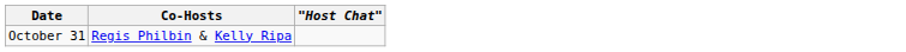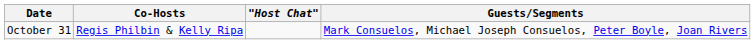 <table class="wikitable sortable" style="text-align:center;">
 <tr>
 <th>Date</th>
 <th>Co-Hosts</th>
 <th><em>"Host Chat"</em></th>
+<th>Guests/Segments</th>
 </tr>
 <tr>
 <td>October 31</td>
 <td><a href='#'>Regis Philbin</a> & <a href='#'>Kelly Ripa</a></td>
 <td></td>
+<td><a href='#'>Mark Consuelos</a>, Michael Joseph Consuelos, <a href='#'>Peter Boyle</a>, <a href='#'>Joan Rivers</a></td>
 </tr>
 </table>
